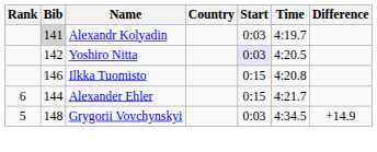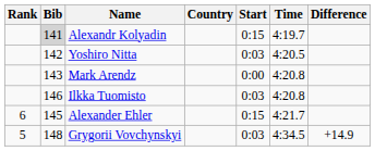 <table class="wikitable sortable" style="text-align:center">
 <tr>
 <th>Rank</th>
 <th>Bib</th>
 <th>Name</th>
 <th>Country</th>
 <th>Start</th>
 <th>Time</th>
 <th>Difference</th>
 </tr>
 <tr>
 <td></td>
 <td style="background: lightgrey;">141</td>
 <td align=left><a href='#'>Alexandr Kolyadin</a></td>
 <td align=left></td>
-<td>0:03</td>
+<td>0:15</td>
 <td>4:19.7</td>
 <td></td>
 </tr>
 <tr>
 <td></td>
 <td>142</td>
 <td align=left><a href='#'>Yoshiro Nitta</a></td>
 <td align=left></td>
-<td style="background: lavender;">0:03</td>
+<td>0:03</td>
 <td>4:20.5</td>
+<td></td>
+</tr>
+<tr>
+<td></td>
+<td>143</td>
+<td align=left><a href='#'>Mark Arendz</a></td>
+<td align=left></td>
+<td>0:00</td>
+<td>4:20.8</td>
 <td></td>
 </tr>
 <tr>
 <td></td>
 <td>146</td>
 <td align=left><a href='#'>Ilkka Tuomisto</a></td>
 <td align=left></td>
-<td>0:15</td>
+<td>0:03</td>
 <td>4:20.8</td>
 <td></td>
 </tr>
 <tr>
 <td>6</td>
-<td>144</td>
+<td>145</td>
 <td align=left><a href='#'>Alexander Ehler</a></td>
 <td align=left></td>
 <td>0:15</td>
 <td>4:21.7</td>
 <td></td>
 </tr>
 <tr>
 <td>5</td>
 <td>148</td>
 <td align=left><a href='#'>Grygorii Vovchynskyi</a></td>
 <td align=left></td>
 <td>0:03</td>
 <td>4:34.5</td>
 <td>+14.9</td>
 </tr>
 </table>
